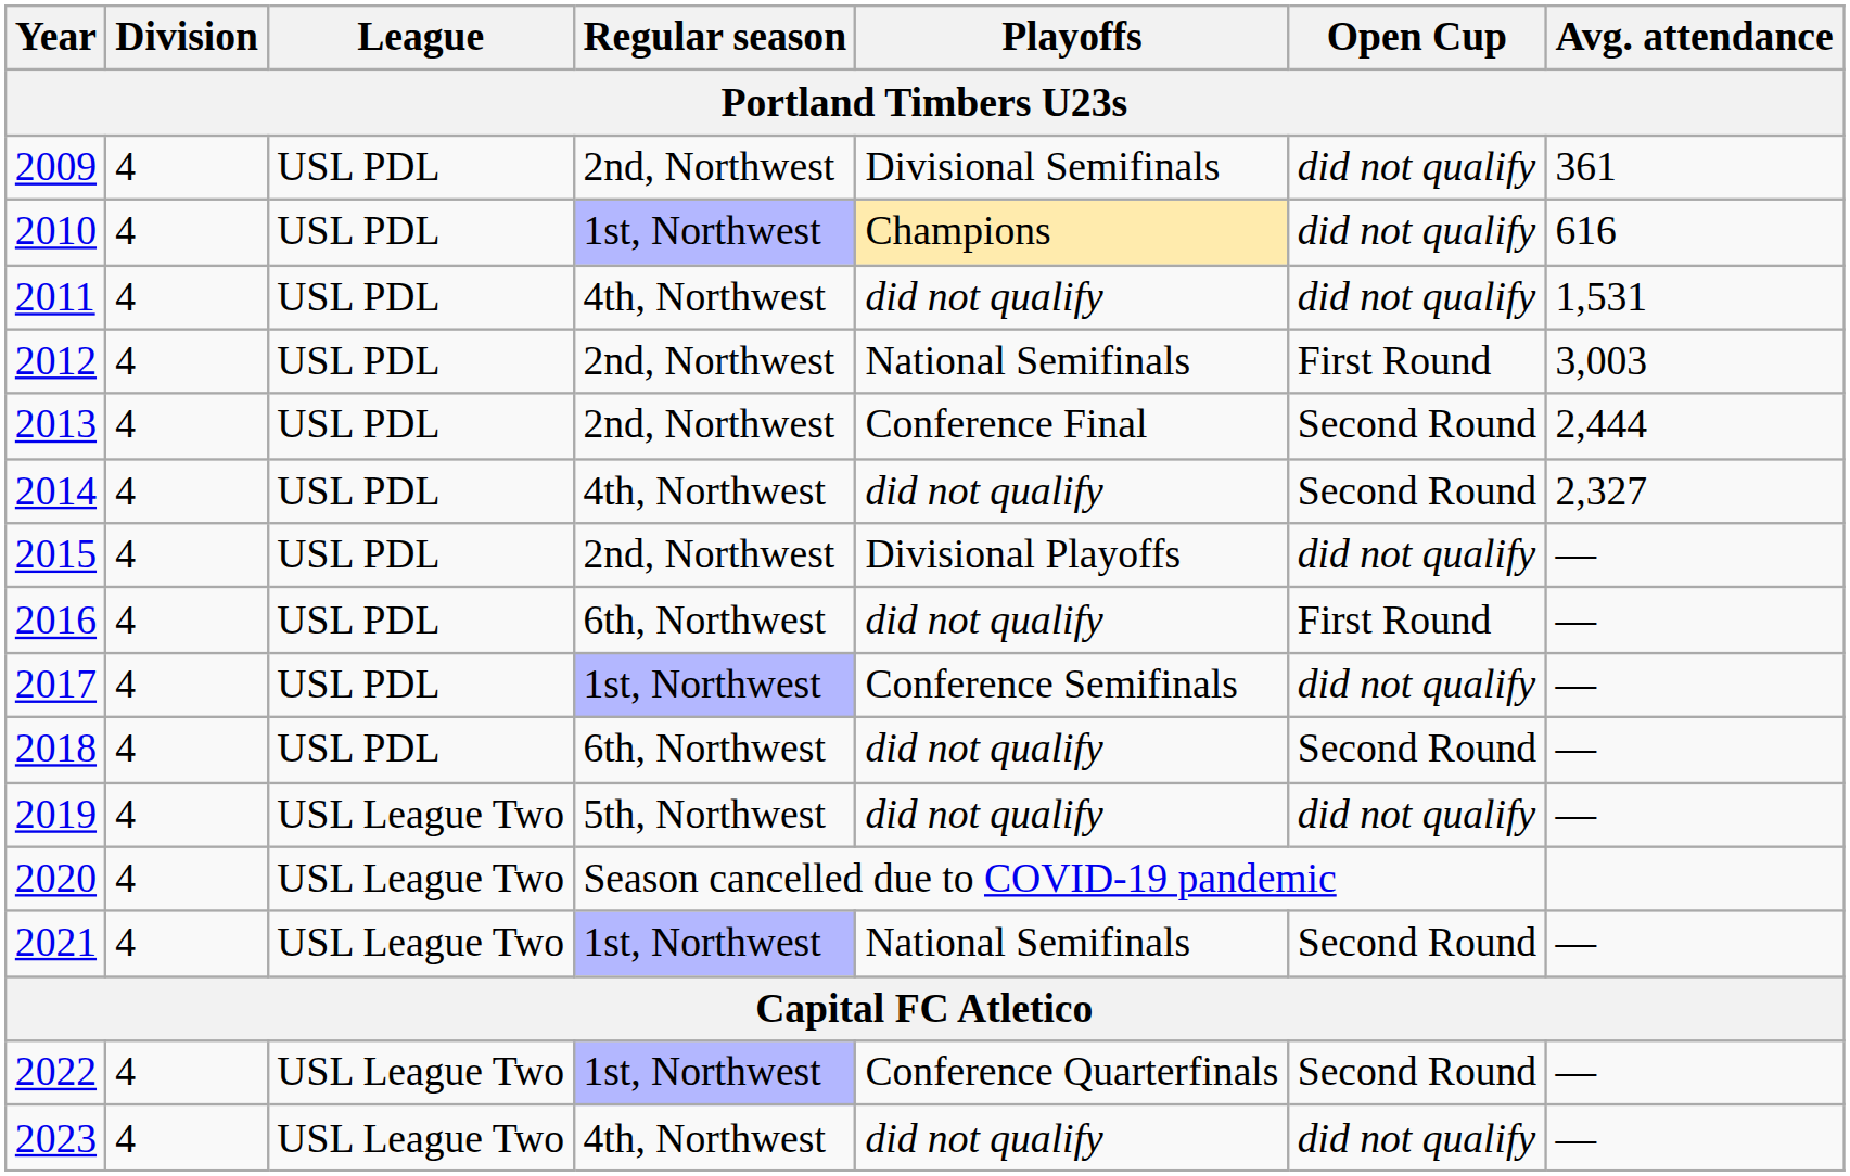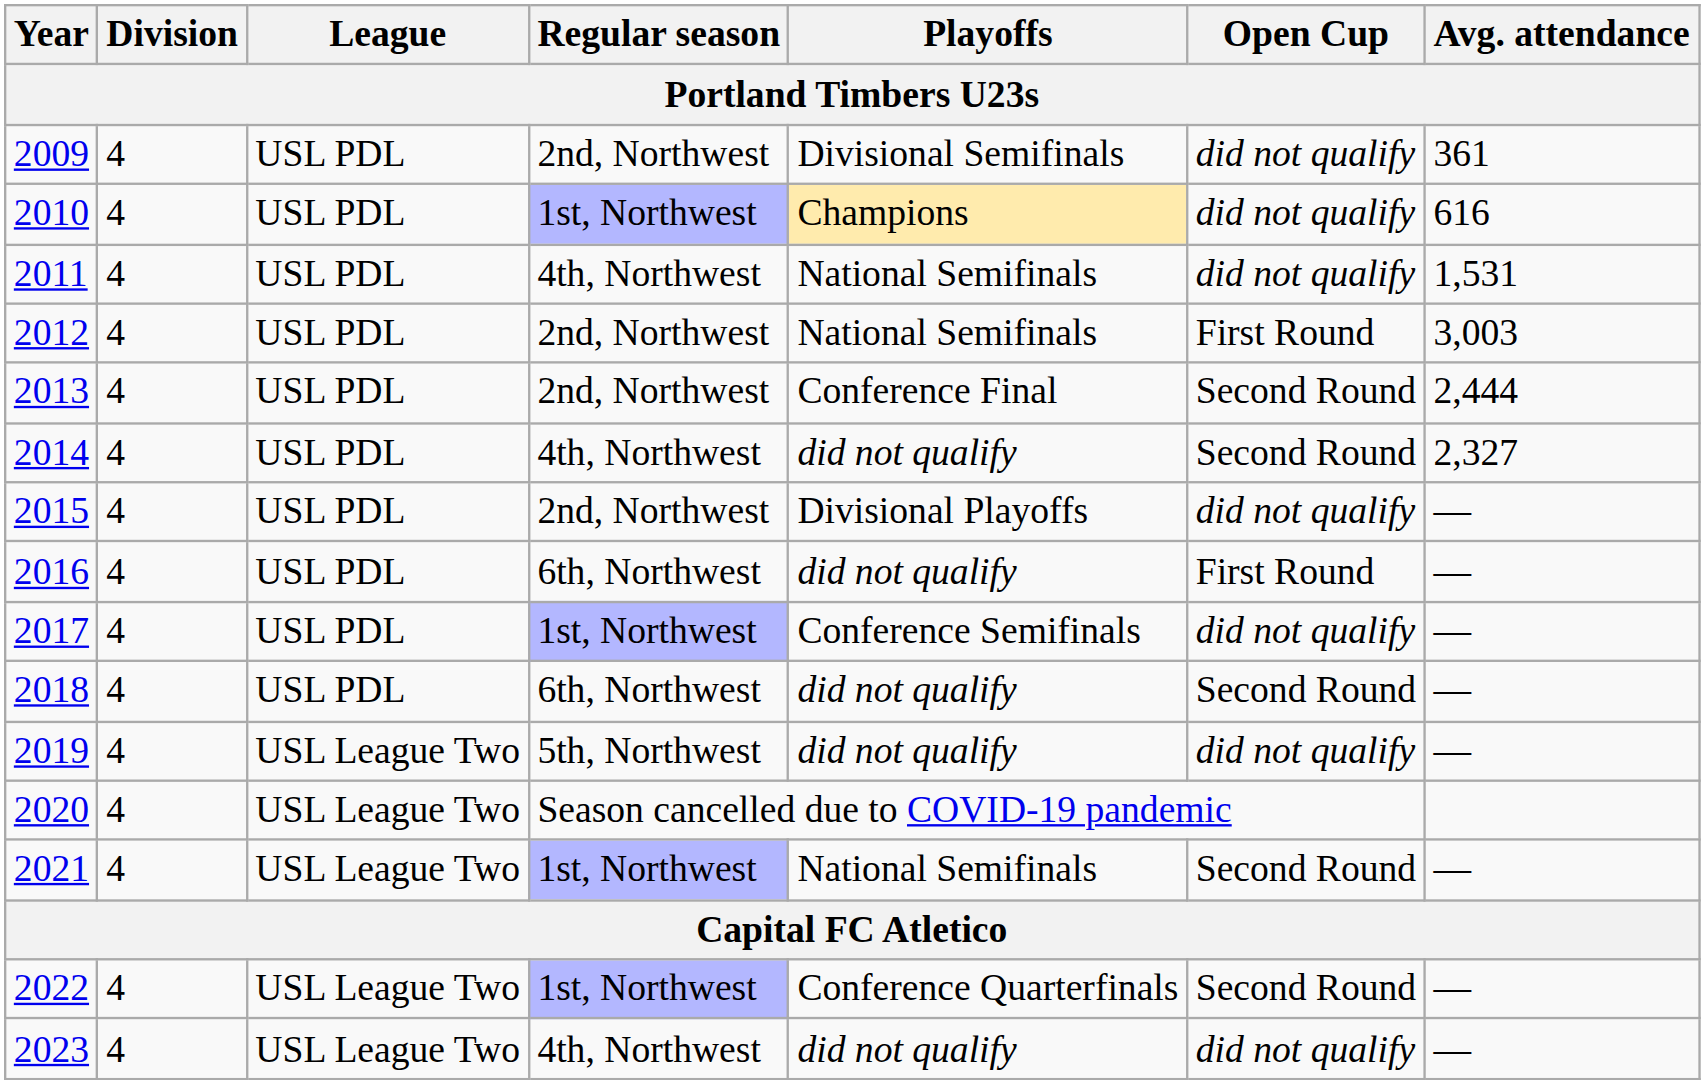 <table class="wikitable">
 <tr>
 <th>Year</th>
 <th>Division</th>
 <th>League</th>
 <th>Regular season</th>
 <th>Playoffs</th>
 <th>Open Cup</th>
 <th>Avg. attendance</th>
 </tr>
 <tr>
 <th colspan=7 align=center>Portland Timbers U23s</th>
 </tr>
 <tr>
 <td><a href='#'>2009</a></td>
 <td>4</td>
 <td>USL PDL</td>
 <td>2nd, Northwest</td>
 <td>Divisional Semifinals</td>
 <td><em>did not qualify</em></td>
 <td>361</td>
 </tr>
 <tr>
 <td><a href='#'>2010</a></td>
 <td>4</td>
 <td>USL PDL</td>
 <td bgcolor="B3B7FF">1st, Northwest</td>
 <td bgcolor="FFEBAD">Champions</td>
 <td><em>did not qualify</em></td>
 <td>616</td>
 </tr>
 <tr>
 <td><a href='#'>2011</a></td>
 <td>4</td>
 <td>USL PDL</td>
 <td>4th, Northwest</td>
-<td><em>did not qualify</em></td>
+<td>National Semifinals</td>
 <td><em>did not qualify</em></td>
 <td>1,531</td>
 </tr>
 <tr>
 <td><a href='#'>2012</a></td>
 <td>4</td>
 <td>USL PDL</td>
 <td>2nd, Northwest</td>
 <td>National Semifinals</td>
 <td>First Round</td>
 <td>3,003</td>
 </tr>
 <tr>
 <td><a href='#'>2013</a></td>
 <td>4</td>
 <td>USL PDL</td>
 <td>2nd, Northwest</td>
 <td>Conference Final</td>
 <td>Second Round</td>
 <td>2,444</td>
 </tr>
 <tr>
 <td><a href='#'>2014</a></td>
 <td>4</td>
 <td>USL PDL</td>
 <td>4th, Northwest</td>
 <td><em>did not qualify</em></td>
 <td>Second Round</td>
 <td>2,327</td>
 </tr>
 <tr>
 <td><a href='#'>2015</a></td>
 <td>4</td>
 <td>USL PDL</td>
 <td>2nd, Northwest</td>
 <td>Divisional Playoffs</td>
 <td><em>did not qualify</em></td>
 <td>—</td>
 </tr>
 <tr>
 <td><a href='#'>2016</a></td>
 <td>4</td>
 <td>USL PDL</td>
 <td>6th, Northwest</td>
 <td><em>did not qualify</em></td>
 <td>First Round</td>
 <td>—</td>
 </tr>
 <tr>
 <td><a href='#'>2017</a></td>
 <td>4</td>
 <td>USL PDL</td>
 <td bgcolor="B3B7FF">1st, Northwest</td>
 <td>Conference Semifinals</td>
 <td><em>did not qualify</em></td>
 <td>—</td>
 </tr>
 <tr>
 <td><a href='#'>2018</a></td>
 <td>4</td>
 <td>USL PDL</td>
 <td>6th, Northwest</td>
 <td><em>did not qualify</em></td>
 <td>Second Round</td>
 <td>—</td>
 </tr>
 <tr>
 <td><a href='#'>2019</a></td>
 <td>4</td>
 <td>USL League Two</td>
 <td>5th, Northwest</td>
 <td><em>did not qualify</em></td>
 <td><em>did not qualify</em></td>
 <td>—</td>
 </tr>
 <tr>
 <td><a href='#'>2020</a></td>
 <td>4</td>
 <td>USL League Two</td>
 <td colspan=3>Season cancelled due to <a href='#'>COVID-19 pandemic</a></td>
 </tr>
 <tr>
 <td><a href='#'>2021</a></td>
 <td>4</td>
 <td>USL League Two</td>
 <td bgcolor="B3B7FF">1st, Northwest</td>
 <td>National Semifinals</td>
 <td>Second Round</td>
 <td>—</td>
 </tr>
 <tr>
 <th colspan=7 align=center>Capital FC Atletico</th>
 </tr>
 <tr>
 <td><a href='#'>2022</a></td>
 <td>4</td>
 <td>USL League Two</td>
 <td bgcolor="B3B7FF">1st, Northwest</td>
 <td>Conference Quarterfinals</td>
 <td>Second Round</td>
 <td>—</td>
 </tr>
 <tr>
 <td><a href='#'>2023</a></td>
 <td>4</td>
 <td>USL League Two</td>
 <td>4th, Northwest</td>
 <td><em>did not qualify</em></td>
 <td><em>did not qualify</em></td>
 <td>—</td>
 </tr>
 </table>
